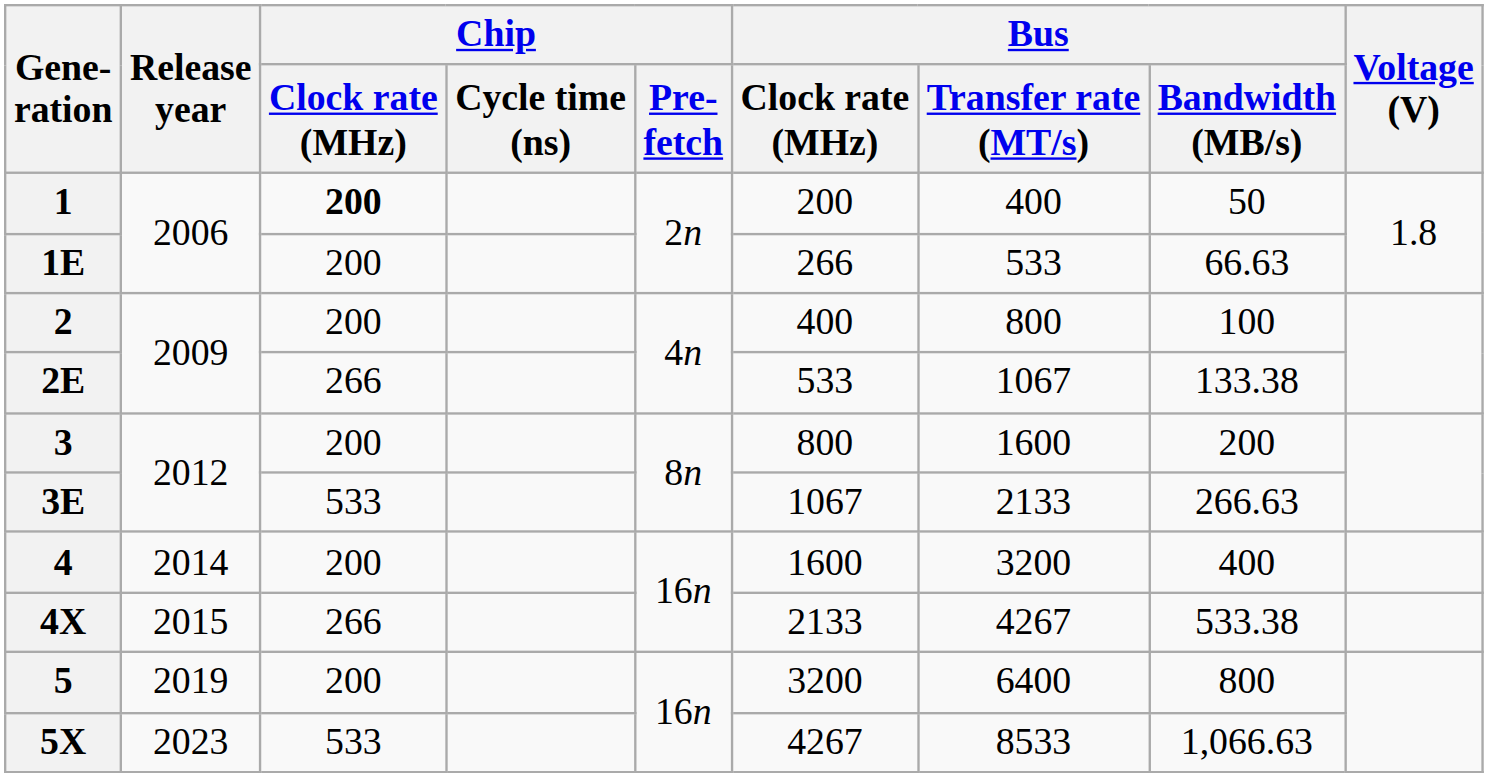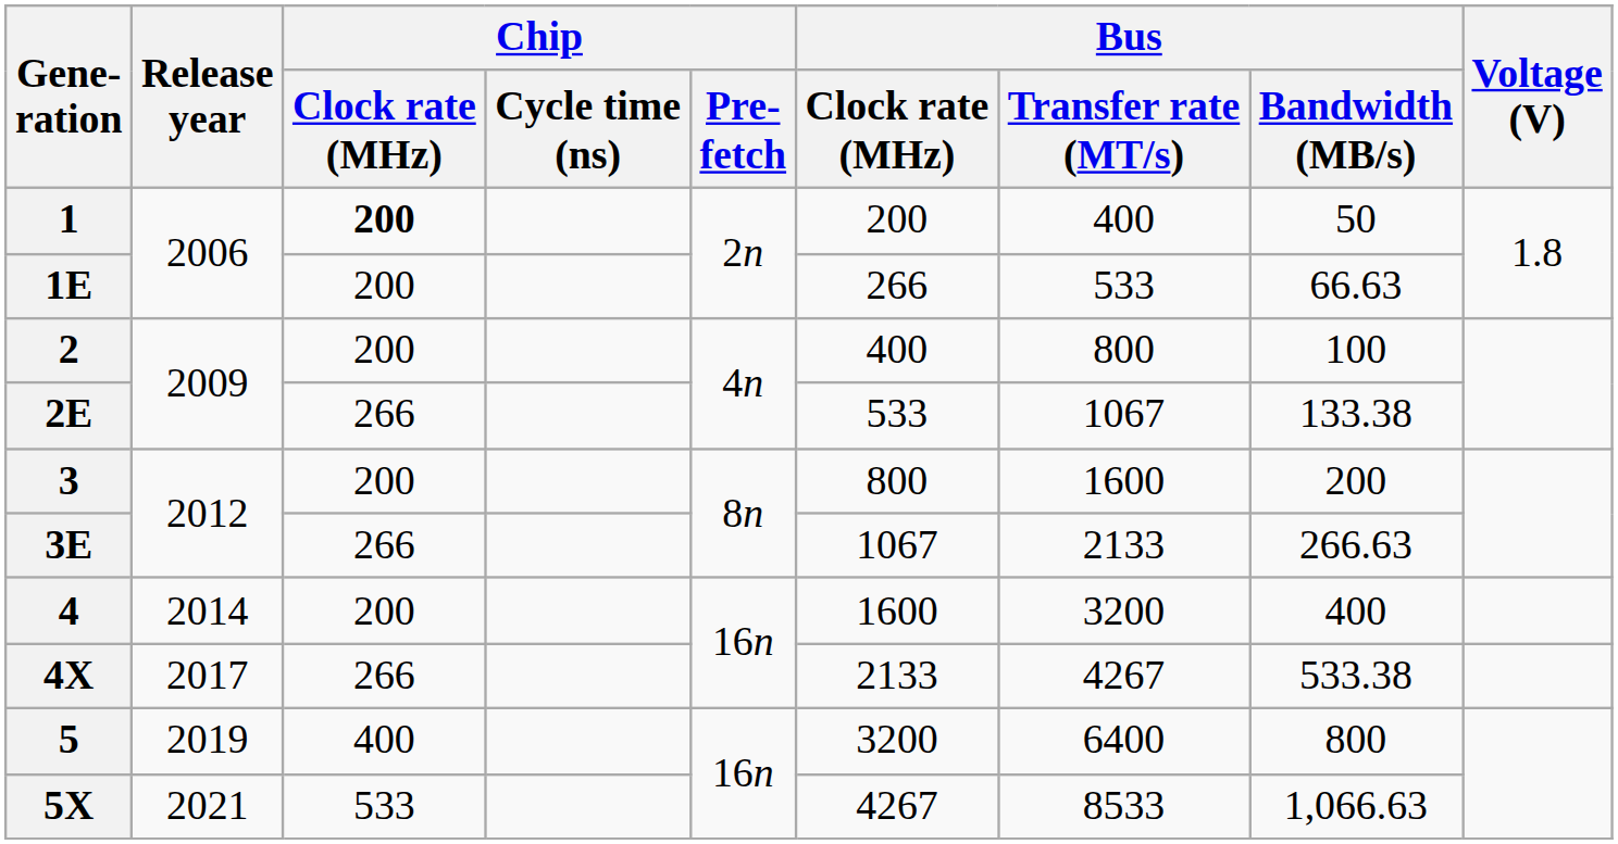 <table class="mw-datatable wikitable sortable" style="text-align: center;">
 <tr>
 <th scope="col" rowspan="2">Gene-<br>ration</th>
 <th scope="col" rowspan="2">Release<br>year</th>
 <th scope="col" colspan="3"><a href='#'>Chip</a></th>
 <th scope="col" colspan="3"><a href='#'>Bus</a></th>
 <th scope="col" rowspan="2"><a href='#'>Voltage</a><br>(V)</th>
 </tr>
 <tr style="line-height:120%">
 <th scope="col"><a href='#'>Clock rate</a><br>(MHz)</th>
 <th scope="col">Cycle time<br>(ns)</th>
 <th scope="col"><a href='#'>Pre-<br>fetch</a></th>
 <th scope="col">Clock rate<br>(MHz)</th>
 <th scope="col"><a href='#'>Transfer rate</a><br>(<a href='#'>MT/s</a>)</th>
 <th scope="col"><a href='#'>Bandwidth</a><br>(MB/s)</th>
 </tr>
 <tr>
 <th scope="row">1</th>
 <td rowspan="2">2006</td>
 <td><strong>200</strong></td>
 <td></td>
 <td rowspan="2">2<em>n</em></td>
 <td>200</td>
 <td>400</td>
 <td>50</td>
 <td rowspan="2">1.8</td>
 </tr>
 <tr>
 <th scope="row">1E</th>
 <td>200</td>
 <td></td>
 <td>266</td>
 <td>533</td>
 <td>66.63</td>
 </tr>
 <tr>
 <th scope="row">2</th>
 <td rowspan="2">2009</td>
 <td>200</td>
 <td></td>
 <td rowspan="2">4<em>n</em></td>
 <td>400</td>
 <td>800</td>
 <td>100</td>
 <td rowspan="2"></td>
 </tr>
 <tr>
 <th scope="row">2E</th>
 <td>266</td>
 <td></td>
 <td>533</td>
 <td>1067</td>
 <td>133.38</td>
 </tr>
 <tr>
 <th scope="row">3</th>
 <td rowspan="2">2012</td>
 <td>200</td>
 <td></td>
 <td rowspan="2">8<em>n</em></td>
 <td>800</td>
 <td>1600</td>
 <td>200</td>
 <td rowspan="2"></td>
 </tr>
 <tr>
 <th scope="row">3E</th>
-<td>533</td>
+<td>266</td>
 <td></td>
 <td>1067</td>
 <td>2133</td>
 <td>266.63</td>
 </tr>
 <tr>
 <th scope="row">4</th>
 <td>2014</td>
 <td>200</td>
 <td></td>
 <td rowspan="2">16<em>n</em></td>
 <td>1600</td>
 <td>3200</td>
 <td>400</td>
 <td></td>
 </tr>
 <tr>
 <th scope="row">4X</th>
-<td>2015</td>
+<td>2017</td>
 <td>266</td>
 <td></td>
 <td>2133</td>
 <td>4267</td>
 <td>533.38</td>
 <td></td>
 </tr>
 <tr>
 <th scope="row">5</th>
 <td>2019</td>
-<td>200</td>
+<td>400</td>
 <td></td>
 <td rowspan="2">16<em>n</em></td>
 <td>3200</td>
 <td>6400</td>
 <td>800</td>
 <td rowspan="2"></td>
 </tr>
 <tr>
 <th scope="row">5X</th>
-<td>2023</td>
+<td>2021</td>
 <td>533</td>
 <td></td>
 <td>4267</td>
 <td>8533</td>
 <td>1,066.63</td>
 </tr>
 </table>
